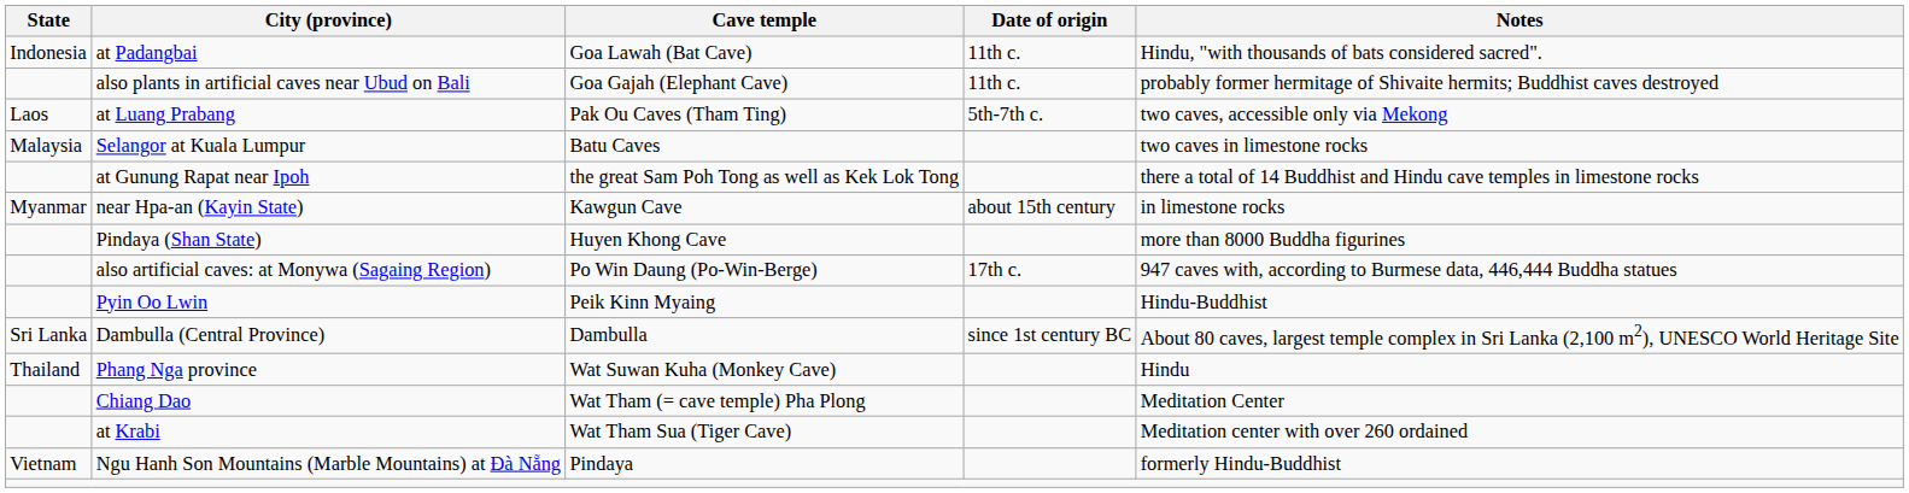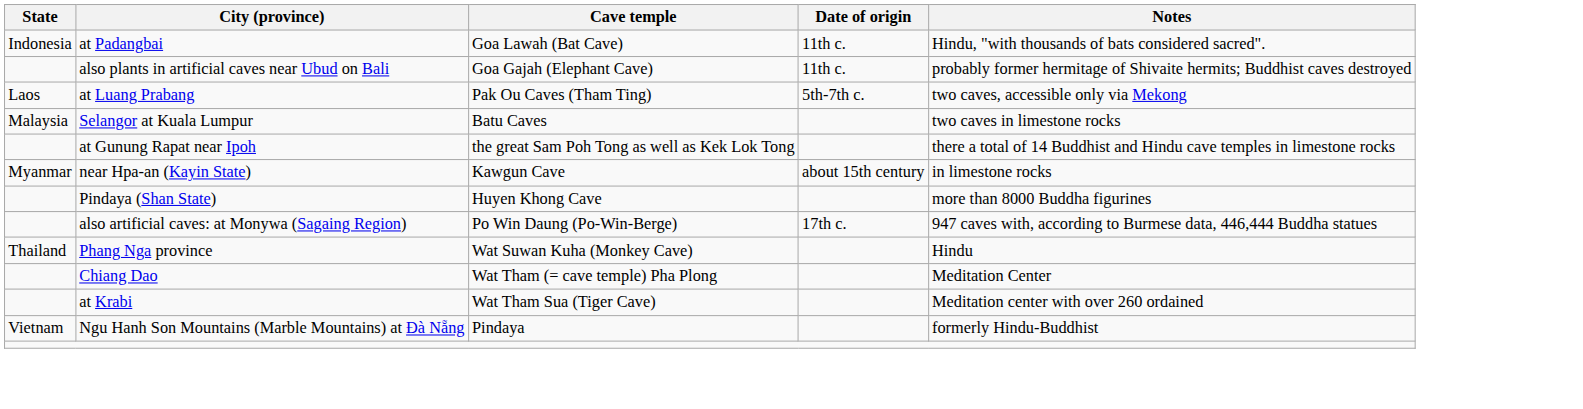 <table class="wikitable sortable">
 <tr>
 <th>State</th>
 <th>City (province)</th>
 <th>Cave temple</th>
 <th>Date of origin</th>
 <th>Notes</th>
 </tr>
 <tr>
 <td>Indonesia</td>
 <td>at <a href='#'>Padangbai</a></td>
 <td>Goa Lawah (Bat Cave)</td>
 <td>11th c.</td>
 <td>Hindu, "with thousands of bats considered sacred".</td>
 </tr>
 <tr>
 <td></td>
 <td>also plants in artificial caves near <a href='#'>Ubud</a> on <a href='#'>Bali</a></td>
 <td>Goa Gajah (Elephant Cave)</td>
 <td>11th c.</td>
 <td>probably former hermitage of Shivaite hermits; Buddhist caves destroyed</td>
 </tr>
 <tr>
 <td>Laos</td>
 <td>at <a href='#'>Luang Prabang</a></td>
 <td>Pak Ou Caves (Tham Ting)</td>
 <td>5th-7th c.</td>
 <td>two caves, accessible only via <a href='#'>Mekong</a></td>
 </tr>
 <tr>
 <td>Malaysia</td>
 <td><a href='#'>Selangor</a> at Kuala Lumpur</td>
 <td>Batu Caves</td>
 <td></td>
 <td>two caves in limestone rocks</td>
 </tr>
 <tr>
 <td></td>
 <td>at Gunung Rapat near <a href='#'>Ipoh</a></td>
 <td>the great Sam Poh Tong as well as Kek Lok Tong</td>
 <td></td>
 <td>there a total of 14 Buddhist and Hindu cave temples in limestone rocks</td>
 </tr>
 <tr>
 <td>Myanmar</td>
 <td>near Hpa-an (<a href='#'>Kayin State</a>)</td>
 <td>Kawgun Cave</td>
 <td>about 15th century</td>
 <td>in limestone rocks</td>
 </tr>
 <tr>
 <td></td>
 <td>Pindaya (<a href='#'>Shan State</a>)</td>
 <td>Huyen Khong Cave</td>
 <td></td>
 <td>more than 8000 Buddha figurines</td>
 </tr>
 <tr>
 <td></td>
 <td>also artificial caves: at Monywa (<a href='#'>Sagaing Region</a>)</td>
 <td>Po Win Daung (Po-Win-Berge)</td>
 <td>17th c.</td>
 <td>947 caves with, according to Burmese data, 446,444 Buddha statues</td>
 </tr>
 <tr>
-<td></td>
-<td><a href='#'>Pyin Oo Lwin</a></td>
-<td>Peik Kinn Myaing</td>
-<td></td>
-<td>Hindu-Buddhist</td>
-</tr>
-<tr>
-<td>Sri Lanka</td>
-<td>Dambulla (Central Province)</td>
-<td>Dambulla</td>
-<td>since 1st century BC</td>
-<td>About 80 caves, largest temple complex in Sri Lanka (2,100 m<sup>2</sup>), UNESCO World Heritage Site</td>
-</tr>
-<tr>
 <td>Thailand</td>
 <td><a href='#'>Phang Nga</a> province</td>
 <td>Wat Suwan Kuha (Monkey Cave)</td>
 <td></td>
 <td>Hindu</td>
 </tr>
 <tr>
 <td></td>
 <td><a href='#'>Chiang Dao</a></td>
 <td>Wat Tham (= cave temple) Pha Plong</td>
 <td></td>
 <td>Meditation Center</td>
 </tr>
 <tr>
 <td></td>
 <td>at <a href='#'>Krabi</a></td>
 <td>Wat Tham Sua (Tiger Cave)</td>
 <td></td>
 <td>Meditation center with over 260 ordained</td>
 </tr>
 <tr>
 <td>Vietnam</td>
 <td>Ngu Hanh Son Mountains (Marble Mountains) at <a href='#'>Đà Nẵng</a></td>
 <td>Pindaya</td>
 <td></td>
 <td>formerly Hindu-Buddhist</td>
 </tr>
 <tr>
 <td colspan="5"></td>
 </tr>
 </table>
